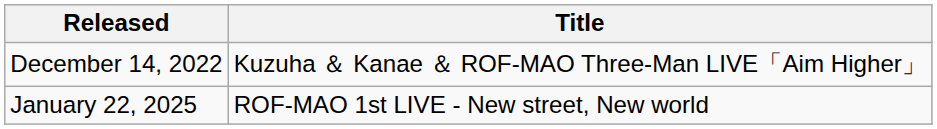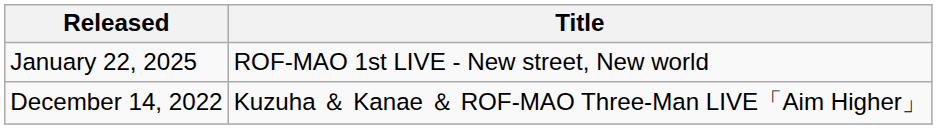 <table class="wikitable">
 <tr>
 <th>Released</th>
 <th>Title</th>
 </tr>
 <tr>
+<td>January 22, 2025</td>
+<td>ROF-MAO 1st LIVE - New street, New world</td>
+</tr>
+<tr>
 <td>December 14, 2022</td>
 <td>Kuzuha ＆ Kanae ＆ ROF-MAO Three-Man LIVE「Aim Higher」</td>
 </tr>
-<tr>
-<td>January 22, 2025</td>
-<td>ROF-MAO 1st LIVE - New street, New world</td>
-</tr>
 </table>
